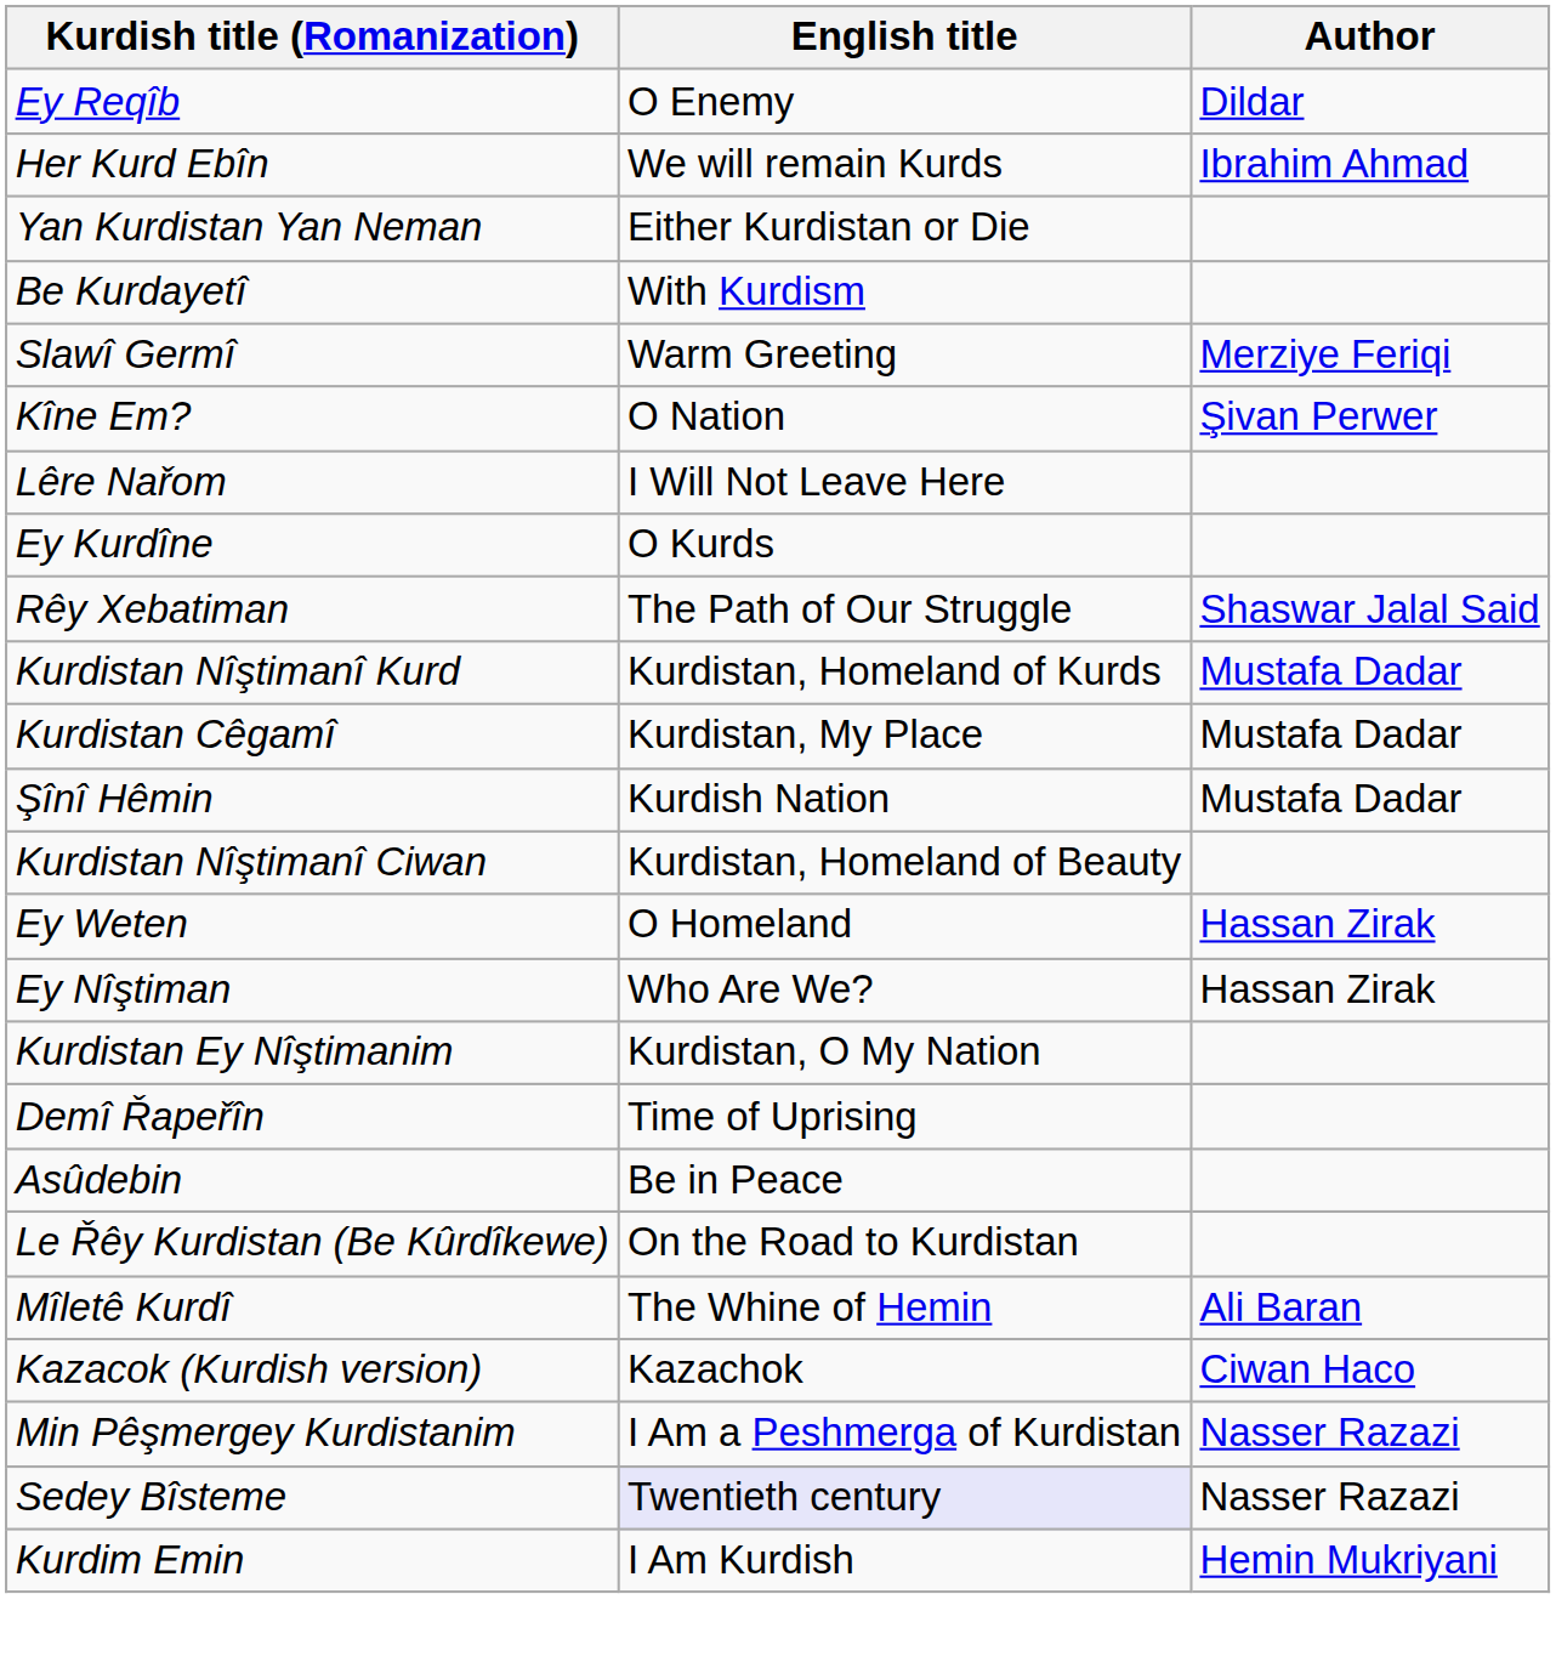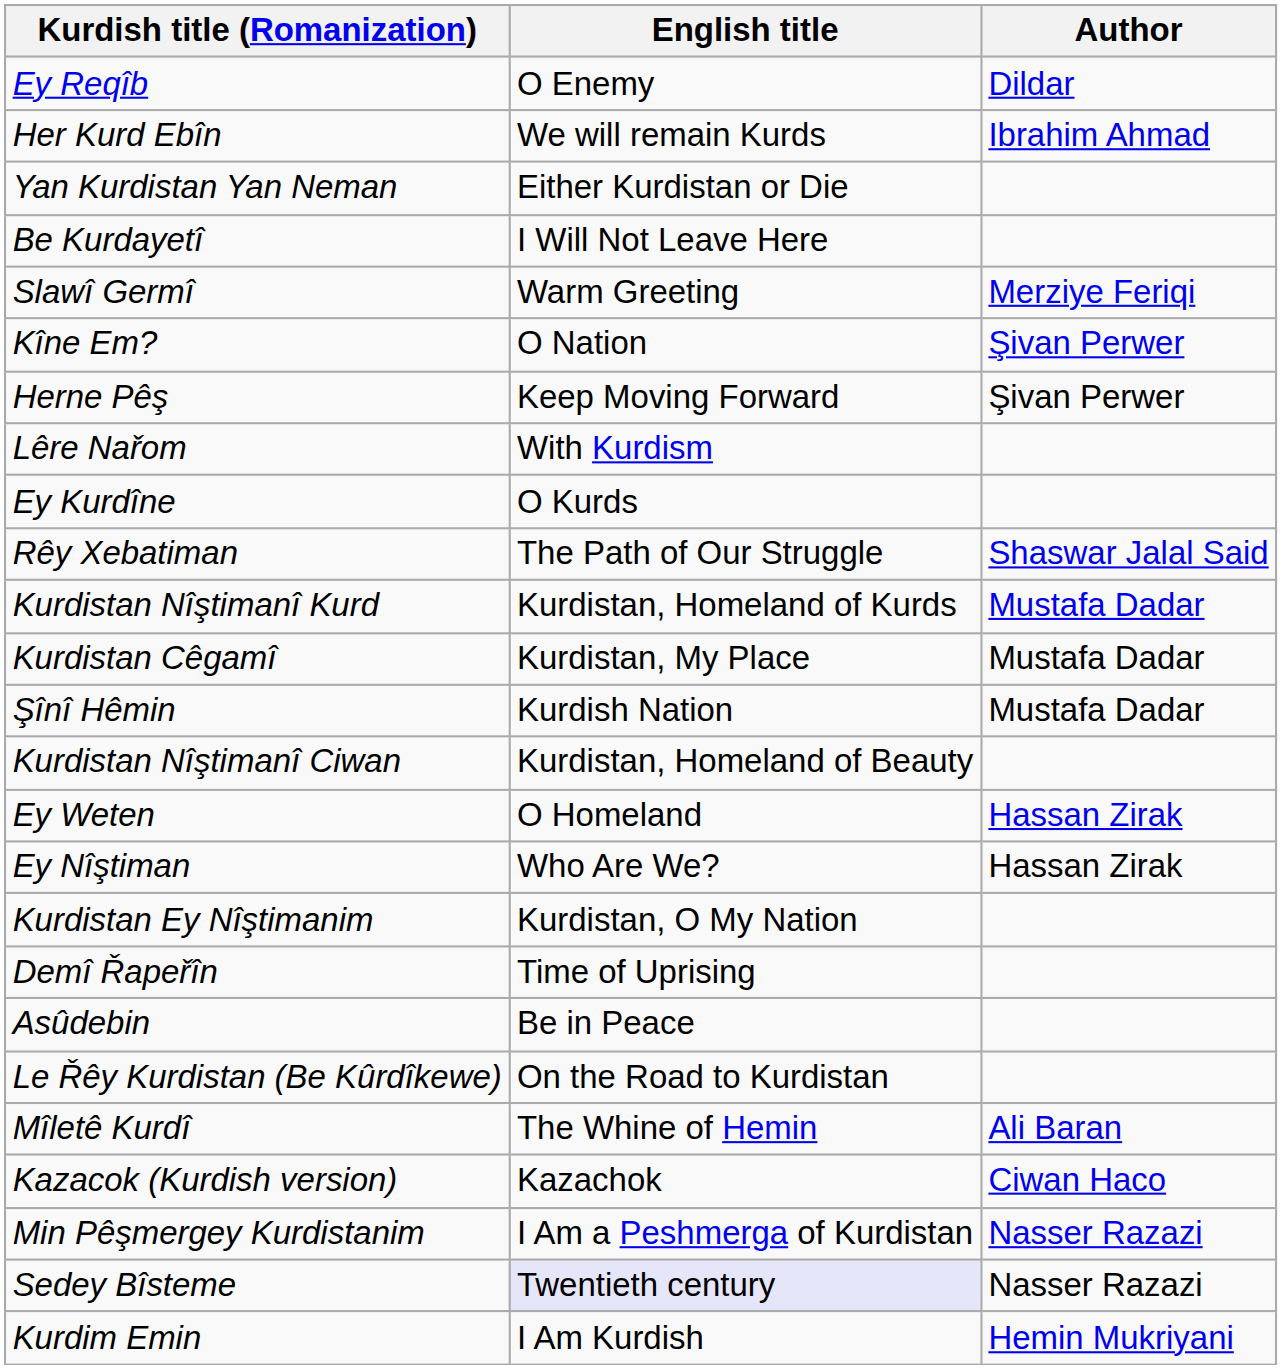 <table class="wikitable">
 <tr>
 <th>Kurdish title (<a href='#'>Romanization</a>)</th>
 <th>English title</th>
 <th>Author</th>
 </tr>
 <tr>
 <td><em><a href='#'>Ey Reqîb</a></em></td>
 <td>O Enemy</td>
 <td><a href='#'>Dildar</a></td>
 </tr>
 <tr>
 <td><em>Her Kurd Ebîn</em></td>
 <td>We will remain Kurds</td>
 <td><a href='#'>Ibrahim Ahmad</a></td>
 </tr>
 <tr>
 <td><em>Yan Kurdistan Yan Neman</em></td>
 <td>Either Kurdistan or Die</td>
 <td></td>
 </tr>
 <tr>
 <td><em>Be Kurdayetî</em></td>
-<td>With <a href='#'>Kurdism</a></td>
+<td>I Will Not Leave Here</td>
 <td></td>
 </tr>
 <tr>
 <td><em>Slawî Germî</em></td>
 <td>Warm Greeting</td>
 <td><a href='#'>Merziye Feriqi</a></td>
 </tr>
 <tr>
 <td><em>Kîne Em?</em></td>
 <td>O Nation</td>
 <td><a href='#'>Şivan Perwer</a></td>
 </tr>
 <tr>
+<td><em>Herne Pêş</em></td>
+<td>Keep Moving Forward</td>
+<td>Şivan Perwer</td>
+</tr>
+<tr>
 <td><em>Lêre Nařom</em></td>
-<td>I Will Not Leave Here</td>
+<td>With <a href='#'>Kurdism</a></td>
 <td></td>
 </tr>
 <tr>
 <td><em>Ey Kurdîne</em></td>
 <td>O Kurds</td>
 <td></td>
 </tr>
 <tr>
 <td><em>Rêy Xebatiman</em></td>
 <td>The Path of Our Struggle</td>
 <td><a href='#'>Shaswar Jalal Said</a></td>
 </tr>
 <tr>
 <td><em>Kurdistan Nîştimanî Kurd</em></td>
 <td>Kurdistan, Homeland of Kurds</td>
 <td><a href='#'>Mustafa Dadar</a></td>
 </tr>
 <tr>
 <td><em>Kurdistan Cêgamî</em></td>
 <td>Kurdistan, My Place</td>
 <td>Mustafa Dadar</td>
 </tr>
 <tr>
 <td><em>Şînî Hêmin</em></td>
 <td>Kurdish Nation</td>
 <td>Mustafa Dadar</td>
 </tr>
 <tr>
 <td><em>Kurdistan Nîştimanî Ciwan</em></td>
 <td>Kurdistan, Homeland of Beauty</td>
 <td></td>
 </tr>
 <tr>
 <td><em>Ey Weten</em></td>
 <td>O Homeland</td>
 <td><a href='#'>Hassan Zirak</a></td>
 </tr>
 <tr>
 <td><em>Ey Nîştiman</em></td>
 <td>Who Are We?</td>
 <td>Hassan Zirak</td>
 </tr>
 <tr>
 <td><em>Kurdistan Ey Nîştimanim</em></td>
 <td>Kurdistan, O My Nation</td>
 <td></td>
 </tr>
 <tr>
 <td><em>Demî Řapeřîn</em></td>
 <td>Time of Uprising</td>
 <td></td>
 </tr>
 <tr>
 <td><em>Asûdebin</em></td>
 <td>Be in Peace</td>
 <td></td>
 </tr>
 <tr>
 <td><em>Le Řêy Kurdistan (Be Kûrdîkewe)</em></td>
 <td>On the Road to Kurdistan</td>
 <td></td>
 </tr>
 <tr>
 <td><em>Mîletê Kurdî</em></td>
 <td>The Whine of <a href='#'>Hemin</a></td>
 <td><a href='#'>Ali Baran</a></td>
 </tr>
 <tr>
 <td><em>Kazacok (Kurdish version)</em></td>
 <td>Kazachok</td>
 <td><a href='#'>Ciwan Haco</a></td>
 </tr>
 <tr>
 <td><em>Min Pêşmergey Kurdistanim</em></td>
 <td>I Am a <a href='#'>Peshmerga</a> of Kurdistan</td>
 <td><a href='#'>Nasser Razazi</a></td>
 </tr>
 <tr>
 <td><em>Sedey Bîsteme</em></td>
 <td style="background: lavender;">Twentieth century</td>
 <td>Nasser Razazi</td>
 </tr>
 <tr>
 <td><em>Kurdim Emin</em></td>
 <td>I Am Kurdish</td>
 <td><a href='#'>Hemin Mukriyani</a></td>
 </tr>
 </table>
